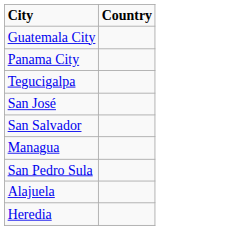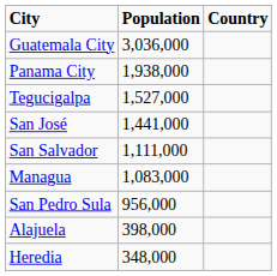 <table class="sortable wikitable" style="margin: 1em 1em 1em 0; background: #f9f9f9; border: 1px #aaa solid; border-collapse: collapse">
 <tr>
 <td><strong>City</strong></td>
+<td><strong>Population</strong></td>
 <td><strong>Country</strong></td>
 </tr>
 <tr style="vertical-align: top; text-align: left;">
 <td><a href='#'>Guatemala City</a></td>
+<td>3,036,000</td>
 <td></td>
 </tr>
 <tr style="vertical-align: top; text-align: left;">
 <td><a href='#'>Panama City</a></td>
+<td>1,938,000</td>
 <td></td>
 </tr>
 <tr style="vertical-align: top; text-align: left;">
 <td><a href='#'>Tegucigalpa</a></td>
+<td>1,527,000</td>
 <td></td>
 </tr>
 <tr style="vertical-align: top; text-align: left;">
 <td><a href='#'>San José</a></td>
+<td>1,441,000</td>
 <td></td>
 </tr>
 <tr style="vertical-align: top; text-align: left;">
 <td><a href='#'>San Salvador</a></td>
+<td>1,111,000</td>
 <td></td>
 </tr>
 <tr style="vertical-align: top; text-align: left;">
 <td><a href='#'>Managua</a></td>
+<td>1,083,000</td>
 <td></td>
 </tr>
 <tr style="vertical-align: top; text-align: left;">
 <td><a href='#'>San Pedro Sula</a></td>
+<td>956,000</td>
 <td></td>
 </tr>
 <tr style="vertical-align: top; text-align: left;">
 <td><a href='#'>Alajuela</a></td>
+<td>398,000</td>
 <td></td>
 </tr>
 <tr style="vertical-align: top; text-align: left;">
 <td><a href='#'>Heredia</a></td>
+<td>348,000</td>
 <td></td>
 </tr>
 </table>
